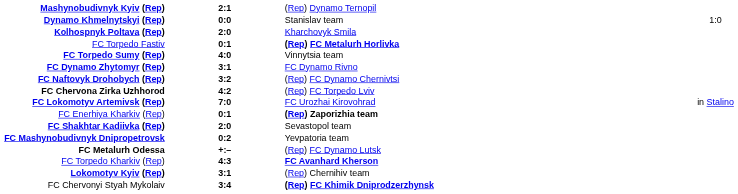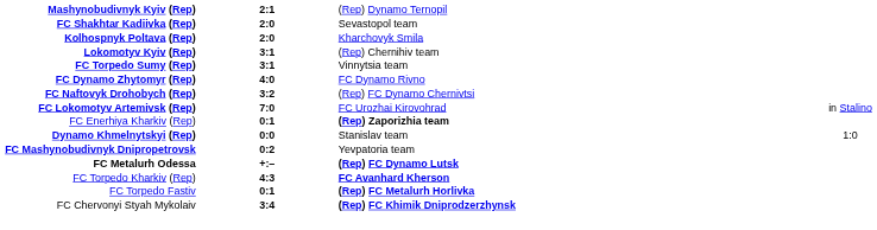 <table width=100% cellspacing=1>
 <tr>
 <th width=20%></th>
 <th width=12%></th>
 <th width=20%></th>
 <th></th>
 </tr>
 <tr style=font-size:90%>
 <td align=right><strong><a href='#'>Mashynobudivnyk Kyiv</a> (<a href='#'>Rep</a>)</strong></td>
 <td align=center><strong>2:1</strong></td>
 <td>(<a href='#'>Rep</a>) <a href='#'>Dynamo Ternopil</a></td>
 <td align=center></td>
 </tr>
 <tr style=font-size:90%>
-<td align=right><strong><a href='#'>Dynamo Khmelnytskyi</a> (<a href='#'>Rep</a>)</strong></td>
-<td align=center><strong>0:0</strong></td>
-<td>Stanislav team</td>
-<td align=center>1:0 </td>
+<td align=right><strong><a href='#'>FC Shakhtar Kadiivka</a> (<a href='#'>Rep</a>)</strong></td>
+<td align=center><strong>2:0</strong></td>
+<td>Sevastopol team</td>
+<td align=center></td>
 </tr>
 <tr style=font-size:90%>
 <td align=right><strong><a href='#'>Kolhospnyk Poltava</a> (<a href='#'>Rep</a>)</strong></td>
 <td align=center><strong>2:0</strong></td>
 <td><a href='#'>Kharchovyk Smila</a></td>
 <td></td>
 </tr>
 <tr style=font-size:90%>
-<td align=right><a href='#'>FC Torpedo Fastiv</a></td>
-<td align=center><strong>0:1</strong></td>
-<td><strong>(<a href='#'>Rep</a>) <a href='#'>FC Metalurh Horlivka</a></strong></td>
+<td align=right><strong><a href='#'>Lokomotyv Kyiv</a> (<a href='#'>Rep</a>)</strong></td>
+<td align=center><strong>3:1</strong></td>
+<td>(<a href='#'>Rep</a>) Chernihiv team</td>
 <td align=center></td>
 </tr>
 <tr style=font-size:90%>
 <td align=right><strong><a href='#'>FC Torpedo Sumy</a> (<a href='#'>Rep</a>)</strong></td>
-<td align=center><strong>4:0</strong></td>
+<td align=center><strong>3:1</strong></td>
 <td>Vinnytsia team</td>
 <td></td>
 </tr>
 <tr style=font-size:90%>
 <td align=right><strong><a href='#'>FC Dynamo Zhytomyr</a> (<a href='#'>Rep</a>)</strong></td>
-<td align=center><strong>3:1</strong></td>
+<td align=center><strong>4:0</strong></td>
 <td><a href='#'>FC Dynamo Rivno</a></td>
 <td></td>
 </tr>
 <tr style=font-size:90%>
 <td align=right><strong><a href='#'>FC Naftovyk Drohobych</a> (<a href='#'>Rep</a>)</strong></td>
 <td align=center><strong>3:2</strong></td>
 <td>(<a href='#'>Rep</a>) <a href='#'>FC Dynamo Chernivtsi</a></td>
 <td></td>
-</tr>
-<tr style=font-size:90%>
-<td align=right><strong>FC Chervona Zirka Uzhhorod</strong></td>
-<td align=center><strong>4:2</strong></td>
-<td>(<a href='#'>Rep</a>) <a href='#'>FC Torpedo Lviv</a></td>
-<td align=center></td>
 </tr>
 <tr style=font-size:90%>
 <td align=right><strong><a href='#'>FC Lokomotyv Artemivsk</a> (<a href='#'>Rep</a>)</strong></td>
 <td align=center><strong>7:0</strong></td>
 <td><a href='#'>FC Urozhai Kirovohrad</a></td>
 <td align=center>in <a href='#'>Stalino</a></td>
 </tr>
 <tr style=font-size:90%>
 <td align=right><a href='#'>FC Enerhiya Kharkiv</a> (<a href='#'>Rep</a>)</td>
 <td align=center><strong>0:1</strong></td>
 <td><strong>(<a href='#'>Rep</a>) Zaporizhia team</strong></td>
 <td align=center></td>
 </tr>
 <tr style=font-size:90%>
-<td align=right><strong><a href='#'>FC Shakhtar Kadiivka</a> (<a href='#'>Rep</a>)</strong></td>
-<td align=center><strong>2:0</strong></td>
-<td>Sevastopol team</td>
-<td align=center></td>
+<td align=right><strong><a href='#'>Dynamo Khmelnytskyi</a> (<a href='#'>Rep</a>)</strong></td>
+<td align=center><strong>0:0</strong></td>
+<td>Stanislav team</td>
+<td align=center>1:0 </td>
 </tr>
 <tr style=font-size:90%>
 <td align=right><strong><a href='#'>FC Mashynobudivnyk Dnipropetrovsk</a></strong></td>
 <td align=center><strong>0:2</strong></td>
 <td>Yevpatoria team</td>
 <td align=center></td>
 </tr>
 <tr style=font-size:90%>
 <td align=right><strong>FC Metalurh Odessa</strong></td>
 <td align=center><strong>+:–</strong></td>
-<td>(<a href='#'>Rep</a>) <a href='#'>FC Dynamo Lutsk</a></td>
+<td><strong>(<a href='#'>Rep</a>) <a href='#'>FC Dynamo Lutsk</a></strong></td>
 <td align=center></td>
 </tr>
 <tr style=font-size:90%>
 <td align=right><a href='#'>FC Torpedo Kharkiv</a> (<a href='#'>Rep</a>)</td>
 <td align=center><strong>4:3</strong></td>
 <td><strong><a href='#'>FC Avanhard Kherson</a></strong></td>
 <td align=center></td>
 </tr>
 <tr style=font-size:90%>
-<td align=right><strong><a href='#'>Lokomotyv Kyiv</a> (<a href='#'>Rep</a>)</strong></td>
-<td align=center><strong>3:1</strong></td>
-<td>(<a href='#'>Rep</a>) Chernihiv team</td>
+<td align=right><a href='#'>FC Torpedo Fastiv</a></td>
+<td align=center><strong>0:1</strong></td>
+<td><strong>(<a href='#'>Rep</a>) <a href='#'>FC Metalurh Horlivka</a></strong></td>
 <td align=center></td>
 </tr>
 <tr style=font-size:90%>
 <td align=right>FC Chervonyi Styah Mykolaiv</td>
 <td align=center><strong>3:4</strong></td>
 <td><strong>(<a href='#'>Rep</a>) <a href='#'>FC Khimik Dniprodzerzhynsk</a></strong></td>
 <td align=center></td>
 </tr>
 </table>
